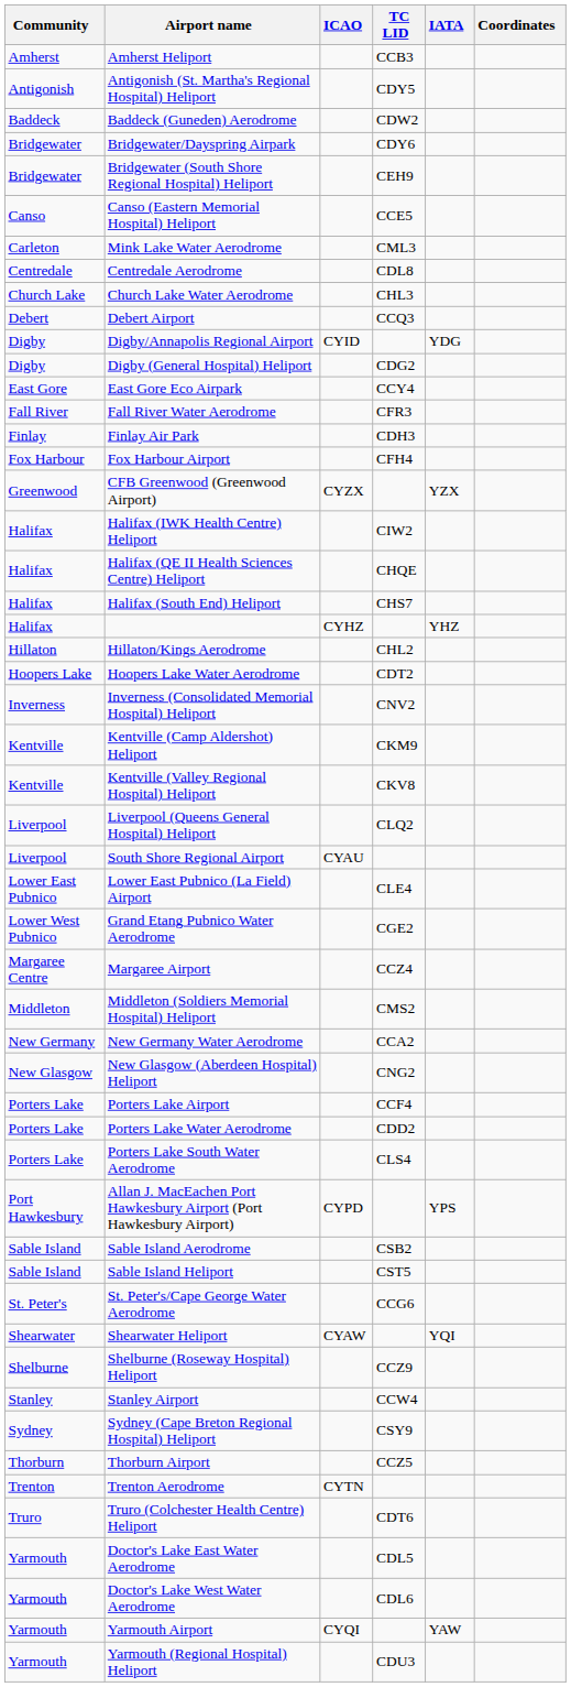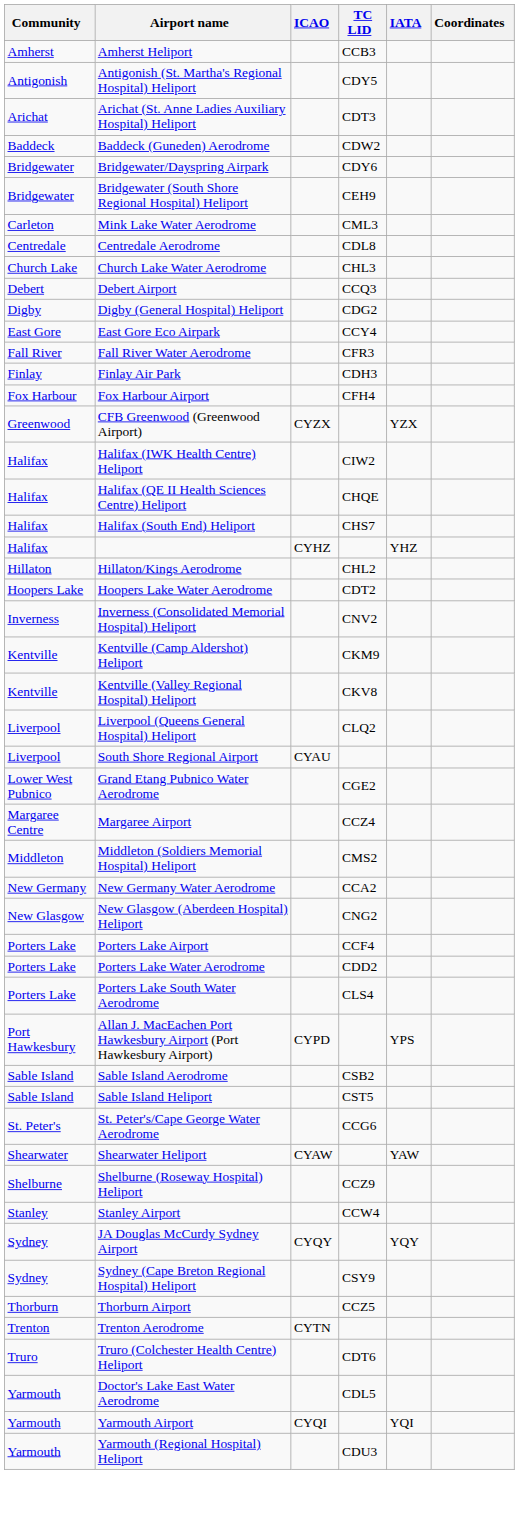 <table class="wikitable sortable" style="width:auto;">
 <tr>
 <th width="*">Community  </th>
 <th width="*">Airport name  </th>
 <th width="*"><a href='#'>ICAO</a>  </th>
 <th width="*"><a href='#'>TC</a> <a href='#'>LID</a>  </th>
 <th width="*"><a href='#'>IATA</a>  </th>
 <th width="*" class=unsortable>Coordinates  </th>
 </tr>
 <tr>
 <td><a href='#'>Amherst</a></td>
 <td><a href='#'>Amherst Heliport</a></td>
 <td></td>
 <td>CCB3</td>
 <td></td>
 <td></td>
 </tr>
 <tr>
 <td><a href='#'>Antigonish</a></td>
 <td><a href='#'>Antigonish (St. Martha's Regional Hospital) Heliport</a></td>
 <td></td>
 <td>CDY5</td>
 <td></td>
 <td></td>
 </tr>
 <tr>
+<td><a href='#'>Arichat</a></td>
+<td><a href='#'>Arichat (St. Anne Ladies Auxiliary Hospital) Heliport</a></td>
+<td></td>
+<td>CDT3</td>
+<td></td>
+<td></td>
+</tr>
+<tr>
 <td><a href='#'>Baddeck</a></td>
 <td><a href='#'>Baddeck (Guneden) Aerodrome</a></td>
 <td></td>
 <td>CDW2</td>
 <td></td>
 <td></td>
 </tr>
 <tr>
 <td><a href='#'>Bridgewater</a></td>
 <td><a href='#'>Bridgewater/Dayspring Airpark</a></td>
 <td></td>
 <td>CDY6</td>
 <td></td>
 <td></td>
 </tr>
 <tr>
 <td><a href='#'>Bridgewater</a></td>
 <td><a href='#'>Bridgewater (South Shore Regional Hospital) Heliport</a></td>
 <td></td>
 <td>CEH9</td>
-<td></td>
-<td></td>
-</tr>
-<tr>
-<td><a href='#'>Canso</a></td>
-<td><a href='#'>Canso (Eastern Memorial Hospital) Heliport</a></td>
-<td></td>
-<td>CCE5</td>
 <td></td>
 <td></td>
 </tr>
 <tr>
 <td><a href='#'>Carleton</a></td>
 <td><a href='#'>Mink Lake Water Aerodrome</a></td>
 <td></td>
 <td>CML3</td>
 <td></td>
 <td></td>
 </tr>
 <tr>
 <td><a href='#'>Centredale</a></td>
 <td><a href='#'>Centredale Aerodrome</a></td>
 <td></td>
 <td>CDL8</td>
 <td></td>
 <td></td>
 </tr>
 <tr>
 <td><a href='#'>Church Lake</a></td>
 <td><a href='#'>Church Lake Water Aerodrome</a></td>
 <td></td>
 <td>CHL3</td>
 <td></td>
 <td></td>
 </tr>
 <tr>
 <td><a href='#'>Debert</a></td>
 <td><a href='#'>Debert Airport</a></td>
 <td></td>
 <td>CCQ3</td>
 <td></td>
-<td></td>
-</tr>
-<tr>
-<td><a href='#'>Digby</a></td>
-<td><a href='#'>Digby/Annapolis Regional Airport</a></td>
-<td>CYID</td>
-<td></td>
-<td>YDG</td>
 <td></td>
 </tr>
 <tr>
 <td><a href='#'>Digby</a></td>
 <td><a href='#'>Digby (General Hospital) Heliport</a></td>
 <td></td>
 <td>CDG2</td>
 <td></td>
 <td></td>
 </tr>
 <tr>
 <td><a href='#'>East Gore</a></td>
 <td><a href='#'>East Gore Eco Airpark</a></td>
 <td></td>
 <td>CCY4</td>
 <td></td>
 <td></td>
 </tr>
 <tr>
 <td><a href='#'>Fall River</a></td>
 <td><a href='#'>Fall River Water Aerodrome</a></td>
 <td></td>
 <td>CFR3</td>
 <td></td>
 <td></td>
 </tr>
 <tr>
 <td><a href='#'>Finlay</a></td>
 <td><a href='#'>Finlay Air Park</a></td>
 <td></td>
 <td>CDH3</td>
 <td></td>
 <td></td>
 </tr>
 <tr>
 <td><a href='#'>Fox Harbour</a></td>
 <td><a href='#'>Fox Harbour Airport</a></td>
 <td></td>
 <td>CFH4</td>
 <td></td>
 </tr>
 <tr>
 <td><a href='#'>Greenwood</a></td>
 <td><a href='#'>CFB Greenwood</a> (Greenwood Airport)</td>
 <td>CYZX</td>
 <td></td>
 <td>YZX</td>
 <td></td>
 </tr>
 <tr>
 <td><a href='#'>Halifax</a></td>
 <td><a href='#'>Halifax (IWK Health Centre) Heliport</a></td>
 <td></td>
 <td>CIW2</td>
 <td></td>
 <td></td>
 </tr>
 <tr>
 <td><a href='#'>Halifax</a></td>
 <td><a href='#'>Halifax (QE II Health Sciences Centre) Heliport</a></td>
 <td></td>
 <td>CHQE</td>
 <td></td>
 <td></td>
 </tr>
 <tr>
 <td><a href='#'>Halifax</a></td>
 <td><a href='#'>Halifax (South End) Heliport</a></td>
 <td></td>
 <td>CHS7</td>
 <td></td>
 <td></td>
 </tr>
 <tr>
 <td><a href='#'>Halifax</a></td>
 <td></td>
 <td>CYHZ</td>
 <td></td>
 <td>YHZ</td>
 <td></td>
 </tr>
 <tr>
 <td><a href='#'>Hillaton</a></td>
 <td><a href='#'>Hillaton/Kings Aerodrome</a></td>
 <td></td>
 <td>CHL2</td>
 <td></td>
 <td></td>
 </tr>
 <tr>
 <td><a href='#'>Hoopers Lake</a></td>
 <td><a href='#'>Hoopers Lake Water Aerodrome</a></td>
 <td></td>
 <td>CDT2</td>
 <td></td>
 <td></td>
 </tr>
 <tr>
 <td><a href='#'>Inverness</a></td>
 <td><a href='#'>Inverness (Consolidated Memorial Hospital) Heliport</a></td>
 <td></td>
 <td>CNV2</td>
 <td></td>
 <td></td>
 </tr>
 <tr>
 <td><a href='#'>Kentville</a></td>
 <td><a href='#'>Kentville (Camp Aldershot) Heliport</a></td>
 <td></td>
 <td>CKM9</td>
 <td></td>
 <td></td>
 </tr>
 <tr>
 <td><a href='#'>Kentville</a></td>
 <td><a href='#'>Kentville (Valley Regional Hospital) Heliport</a></td>
 <td></td>
 <td>CKV8</td>
 <td></td>
 <td></td>
 </tr>
 <tr>
 <td><a href='#'>Liverpool</a></td>
 <td><a href='#'>Liverpool (Queens General Hospital) Heliport</a></td>
 <td></td>
 <td>CLQ2</td>
 <td></td>
 <td></td>
 </tr>
 <tr>
 <td><a href='#'>Liverpool</a></td>
 <td><a href='#'>South Shore Regional Airport</a></td>
 <td>CYAU</td>
 <td></td>
 <td></td>
 <td></td>
 </tr>
 <tr>
-<td><a href='#'>Lower East Pubnico</a></td>
-<td><a href='#'>Lower East Pubnico (La Field) Airport</a></td>
-<td></td>
-<td>CLE4</td>
-<td></td>
-<td></td>
-</tr>
-<tr>
 <td><a href='#'>Lower West Pubnico</a></td>
 <td><a href='#'>Grand Etang Pubnico Water Aerodrome</a></td>
 <td></td>
 <td>CGE2</td>
 <td></td>
 <td></td>
 </tr>
 <tr>
 <td><a href='#'>Margaree Centre</a></td>
 <td><a href='#'>Margaree Airport</a></td>
 <td></td>
 <td>CCZ4</td>
 <td></td>
 <td></td>
 </tr>
 <tr>
 <td><a href='#'>Middleton</a></td>
 <td><a href='#'>Middleton (Soldiers Memorial Hospital) Heliport</a></td>
 <td></td>
 <td>CMS2</td>
 <td></td>
 <td></td>
 </tr>
 <tr>
 <td><a href='#'>New Germany</a></td>
 <td><a href='#'>New Germany Water Aerodrome</a></td>
 <td></td>
 <td>CCA2</td>
 <td></td>
 <td></td>
 </tr>
 <tr>
 <td><a href='#'>New Glasgow</a></td>
 <td><a href='#'>New Glasgow (Aberdeen Hospital) Heliport</a></td>
 <td></td>
 <td>CNG2</td>
 <td></td>
 <td></td>
 </tr>
 <tr>
 <td><a href='#'>Porters Lake</a></td>
 <td><a href='#'>Porters Lake Airport</a></td>
 <td></td>
 <td>CCF4</td>
 <td></td>
 <td></td>
 </tr>
 <tr>
 <td><a href='#'>Porters Lake</a></td>
 <td><a href='#'>Porters Lake Water Aerodrome</a></td>
 <td></td>
 <td>CDD2</td>
 <td></td>
 <td></td>
 </tr>
 <tr>
 <td><a href='#'>Porters Lake</a></td>
 <td><a href='#'>Porters Lake South Water Aerodrome</a></td>
 <td></td>
 <td>CLS4</td>
 <td></td>
 <td></td>
 </tr>
 <tr>
 <td><a href='#'>Port Hawkesbury</a></td>
 <td><a href='#'>Allan J. MacEachen Port Hawkesbury Airport</a> (Port Hawkesbury Airport)</td>
 <td>CYPD</td>
 <td></td>
 <td>YPS</td>
 <td></td>
 </tr>
 <tr>
 <td><a href='#'>Sable Island</a></td>
 <td><a href='#'>Sable Island Aerodrome</a></td>
 <td></td>
 <td>CSB2</td>
 <td></td>
 <td></td>
 </tr>
 <tr>
 <td><a href='#'>Sable Island</a></td>
 <td><a href='#'>Sable Island Heliport</a></td>
 <td></td>
 <td>CST5</td>
 <td></td>
 <td></td>
 </tr>
 <tr>
 <td><a href='#'>St. Peter's</a></td>
 <td><a href='#'>St. Peter's/Cape George Water Aerodrome</a></td>
 <td></td>
 <td>CCG6</td>
 <td></td>
 <td></td>
 </tr>
 <tr>
 <td><a href='#'>Shearwater</a></td>
 <td><a href='#'>Shearwater Heliport</a></td>
 <td>CYAW</td>
 <td></td>
-<td>YQI</td>
+<td>YAW</td>
 <td></td>
 </tr>
 <tr>
 <td><a href='#'>Shelburne</a></td>
 <td><a href='#'>Shelburne (Roseway Hospital) Heliport</a></td>
 <td></td>
 <td>CCZ9</td>
 <td></td>
 <td></td>
 </tr>
 <tr>
 <td><a href='#'>Stanley</a></td>
 <td><a href='#'>Stanley Airport</a></td>
 <td></td>
 <td>CCW4</td>
 <td></td>
+<td></td>
+</tr>
+<tr>
+<td><a href='#'>Sydney</a></td>
+<td><a href='#'>JA Douglas McCurdy Sydney Airport</a></td>
+<td>CYQY</td>
+<td></td>
+<td>YQY</td>
 <td></td>
 </tr>
 <tr>
 <td><a href='#'>Sydney</a></td>
 <td><a href='#'>Sydney (Cape Breton Regional Hospital) Heliport</a></td>
 <td></td>
 <td>CSY9</td>
 <td></td>
 <td></td>
 </tr>
 <tr>
 <td><a href='#'>Thorburn</a></td>
 <td><a href='#'>Thorburn Airport</a></td>
 <td></td>
 <td>CCZ5</td>
 <td></td>
 <td></td>
 </tr>
 <tr>
 <td><a href='#'>Trenton</a></td>
 <td><a href='#'>Trenton Aerodrome</a></td>
 <td>CYTN</td>
 <td></td>
 <td></td>
 <td></td>
 </tr>
 <tr>
 <td><a href='#'>Truro</a></td>
 <td><a href='#'>Truro (Colchester Health Centre) Heliport</a></td>
 <td></td>
 <td>CDT6</td>
 <td></td>
 <td></td>
 </tr>
 <tr>
 <td><a href='#'>Yarmouth</a></td>
 <td><a href='#'>Doctor's Lake East Water Aerodrome</a></td>
 <td></td>
 <td>CDL5</td>
 <td></td>
 <td></td>
 </tr>
 <tr>
 <td><a href='#'>Yarmouth</a></td>
-<td><a href='#'>Doctor's Lake West Water Aerodrome</a></td>
-<td></td>
-<td>CDL6</td>
-<td></td>
-<td></td>
-</tr>
-<tr>
-<td><a href='#'>Yarmouth</a></td>
 <td><a href='#'>Yarmouth Airport</a></td>
 <td>CYQI</td>
 <td></td>
-<td>YAW</td>
+<td>YQI</td>
 <td></td>
 </tr>
 <tr>
 <td><a href='#'>Yarmouth</a></td>
 <td><a href='#'>Yarmouth (Regional Hospital) Heliport</a></td>
 <td></td>
 <td>CDU3</td>
 <td></td>
 <td></td>
 </tr>
 </table>
